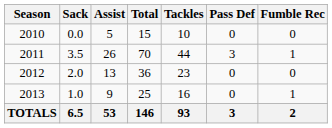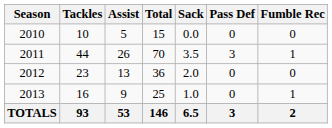 <table class="wikitable" style="text-align:center">
 <tr>
 <th>Season</th>
-<th>Sack</th>
+<th>Tackles</th>
 <th>Assist</th>
 <th>Total</th>
-<th>Tackles</th>
+<th>Sack</th>
 <th>Pass Def</th>
 <th>Fumble Rec</th>
 </tr>
 <tr>
 <td>2010</td>
-<td>0.0</td>
+<td>10</td>
 <td>5</td>
 <td>15</td>
-<td>10</td>
+<td>0.0</td>
 <td>0</td>
 <td>0</td>
 </tr>
 <tr>
 <td>2011</td>
-<td>3.5</td>
+<td>44</td>
 <td>26</td>
 <td>70</td>
-<td>44</td>
+<td>3.5</td>
 <td>3</td>
 <td>1</td>
 </tr>
 <tr>
 <td>2012</td>
-<td>2.0</td>
+<td>23</td>
 <td>13</td>
 <td>36</td>
-<td>23</td>
+<td>2.0</td>
 <td>0</td>
 <td>0</td>
 </tr>
 <tr>
 <td>2013</td>
-<td>1.0</td>
+<td>16</td>
 <td>9</td>
 <td>25</td>
-<td>16</td>
+<td>1.0</td>
 <td>0</td>
 <td>1</td>
 </tr>
 <tr>
 <th>TOTALS</th>
-<th>6.5</th>
+<th>93</th>
 <th>53</th>
 <th>146</th>
-<th>93</th>
+<th>6.5</th>
 <th>3</th>
 <th>2</th>
 </tr>
 </table>
